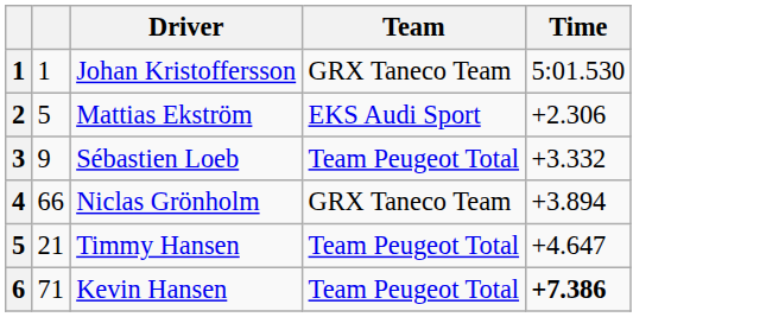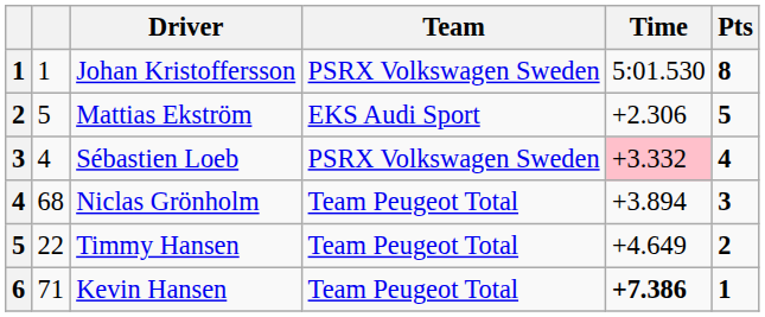 <table class="wikitable" style="font-size:95%">
 <tr>
 <th></th>
 <th></th>
 <th>Driver</th>
 <th>Team</th>
 <th>Time</th>
+<th>Pts</th>
 </tr>
 <tr>
 <th>1</th>
 <td>1</td>
 <td> <a href='#'>Johan Kristoffersson</a></td>
-<td>GRX Taneco Team</td>
+<td><a href='#'>PSRX Volkswagen Sweden</a></td>
 <td>5:01.530</td>
+<td><strong>8</strong></td>
 </tr>
 <tr>
 <th>2</th>
 <td>5</td>
 <td> <a href='#'>Mattias Ekström</a></td>
 <td><a href='#'>EKS Audi Sport</a></td>
 <td>+2.306</td>
+<td><strong>5</strong></td>
 </tr>
 <tr>
 <th>3</th>
-<td>9</td>
+<td>4</td>
 <td> <a href='#'>Sébastien Loeb</a></td>
-<td><a href='#'>Team Peugeot Total</a></td>
-<td>+3.332</td>
+<td><a href='#'>PSRX Volkswagen Sweden</a></td>
+<td style="background: pink;">+3.332</td>
+<td><strong>4</strong></td>
 </tr>
 <tr>
 <th>4</th>
-<td>66</td>
+<td>68</td>
 <td> <a href='#'>Niclas Grönholm</a></td>
-<td>GRX Taneco Team</td>
+<td><a href='#'>Team Peugeot Total</a></td>
 <td>+3.894</td>
+<td><strong>3</strong></td>
 </tr>
 <tr>
 <th>5</th>
-<td>21</td>
+<td>22</td>
 <td> <a href='#'>Timmy Hansen</a></td>
 <td><a href='#'>Team Peugeot Total</a></td>
-<td>+4.647</td>
+<td>+4.649</td>
+<td><strong>2</strong></td>
 </tr>
 <tr>
 <th>6</th>
 <td>71</td>
 <td> <a href='#'>Kevin Hansen</a></td>
 <td><a href='#'>Team Peugeot Total</a></td>
 <td><strong>+7.386</strong></td>
+<td><strong>1</strong></td>
 </tr>
 </table>
